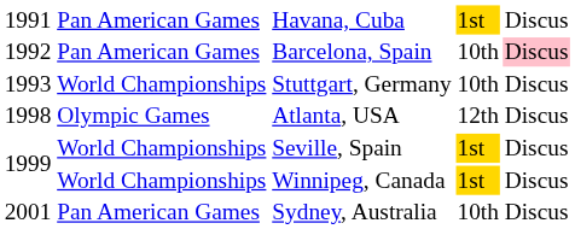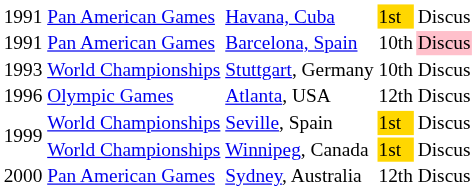 <table>
 <tr>
 <td>1991</td>
 <td><a href='#'>Pan American Games</a></td>
 <td><a href='#'>Havana, Cuba</a></td>
 <td bgcolor="gold">1st</td>
 <td>Discus</td>
 </tr>
 <tr>
-<td>1992</td>
+<td>1991</td>
 <td><a href='#'>Pan American Games</a></td>
 <td><a href='#'>Barcelona, Spain</a></td>
 <td>10th</td>
 <td style="background: pink;">Discus</td>
 </tr>
 <tr>
 <td>1993</td>
 <td><a href='#'>World Championships</a></td>
 <td><a href='#'>Stuttgart</a>, Germany</td>
 <td>10th</td>
 <td>Discus</td>
 </tr>
 <tr>
-<td>1998</td>
+<td>1996</td>
 <td><a href='#'>Olympic Games</a></td>
 <td><a href='#'>Atlanta</a>, USA</td>
 <td>12th</td>
 <td>Discus</td>
 </tr>
 <tr>
 <td rowspan=2>1999</td>
 <td><a href='#'>World Championships</a></td>
 <td><a href='#'>Seville</a>, Spain</td>
 <td bgcolor="gold">1st</td>
 <td>Discus</td>
 </tr>
 <tr>
 <td><a href='#'>World Championships</a></td>
 <td><a href='#'>Winnipeg</a>, Canada</td>
 <td bgcolor="gold">1st</td>
 <td>Discus</td>
 </tr>
 <tr>
-<td>2001</td>
+<td>2000</td>
 <td><a href='#'>Pan American Games</a></td>
 <td><a href='#'>Sydney</a>, Australia</td>
-<td>10th</td>
+<td>12th</td>
 <td>Discus</td>
 </tr>
 </table>
